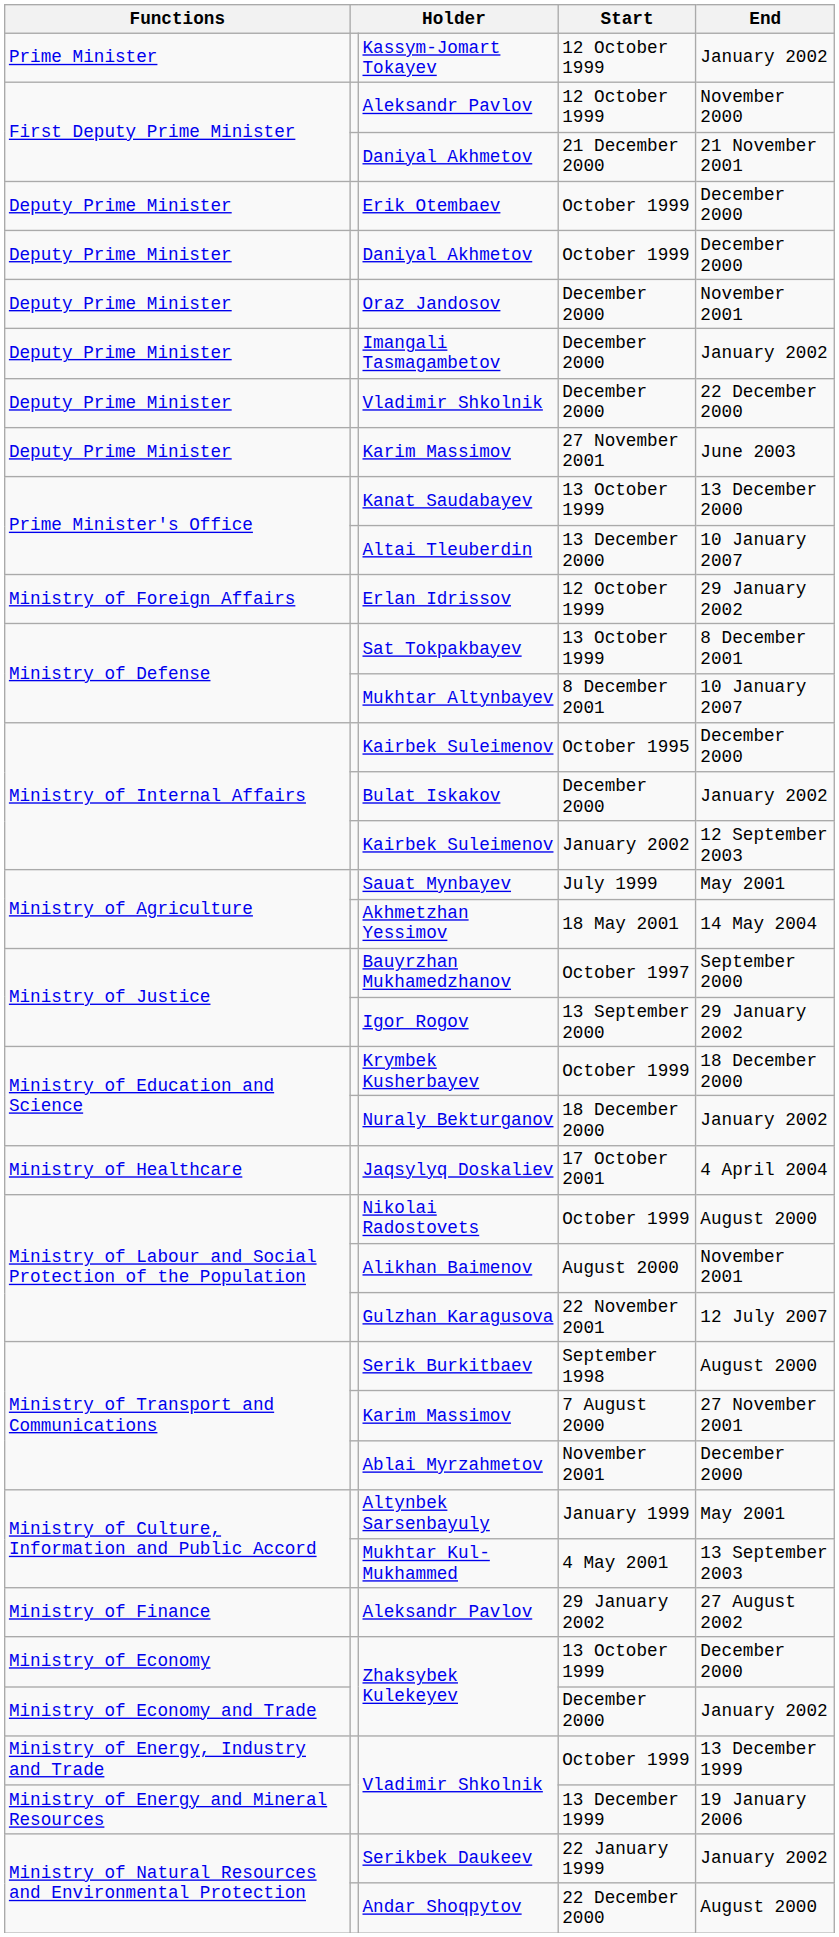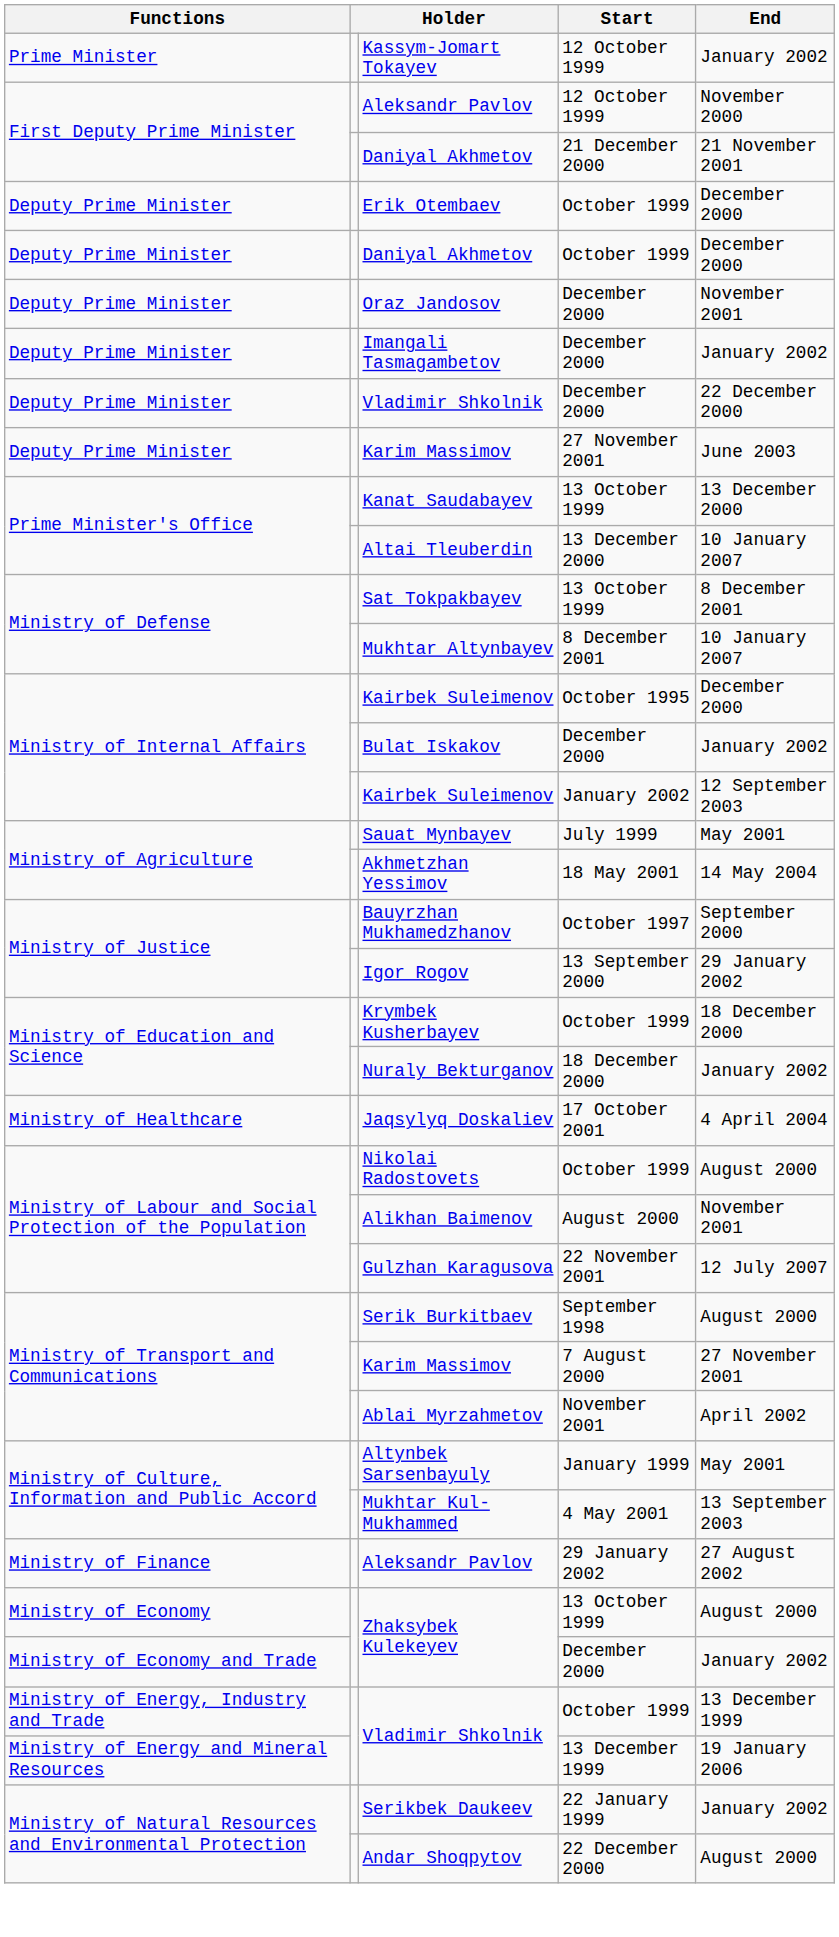 <table class="wikitable">
 <tr>
 <th>Functions</th>
 <th colspan="2">Holder</th>
 <th>Start</th>
 <th>End</th>
 </tr>
 <tr>
 <td><a href='#'>Prime Minister</a></td>
 <td></td>
 <td><a href='#'>Kassym-Jomart Tokayev</a></td>
 <td>12 October 1999</td>
 <td>January 2002</td>
 </tr>
 <tr>
 <td rowspan="2"><a href='#'>First Deputy Prime Minister</a></td>
 <td></td>
 <td><a href='#'>Aleksandr Pavlov</a></td>
 <td>12 October 1999</td>
 <td>November 2000</td>
 </tr>
 <tr>
 <td></td>
 <td><a href='#'>Daniyal Akhmetov</a></td>
 <td>21 December 2000</td>
 <td>21 November 2001</td>
 </tr>
 <tr>
 <td><a href='#'>Deputy Prime Minister</a></td>
 <td></td>
 <td><a href='#'>Erik Otembaev</a></td>
 <td>October 1999</td>
 <td>December 2000</td>
 </tr>
 <tr>
 <td><a href='#'>Deputy Prime Minister</a></td>
 <td></td>
 <td><a href='#'>Daniyal Akhmetov</a></td>
 <td>October 1999</td>
 <td>December 2000</td>
 </tr>
 <tr>
 <td><a href='#'>Deputy Prime Minister</a></td>
 <td></td>
 <td><a href='#'>Oraz Jandosov</a></td>
 <td>December 2000</td>
 <td>November 2001</td>
 </tr>
 <tr>
 <td><a href='#'>Deputy Prime Minister</a></td>
 <td></td>
 <td><a href='#'>Imangali Tasmagambetov</a></td>
 <td>December 2000</td>
 <td>January 2002</td>
 </tr>
 <tr>
 <td><a href='#'>Deputy Prime Minister</a></td>
 <td></td>
 <td><a href='#'>Vladimir Shkolnik</a></td>
 <td>December 2000</td>
 <td>22 December 2000</td>
 </tr>
 <tr>
 <td><a href='#'>Deputy Prime Minister</a></td>
 <td></td>
 <td><a href='#'>Karim Massimov</a></td>
 <td>27 November 2001</td>
 <td>June 2003</td>
 </tr>
 <tr>
 <td rowspan="2"><a href='#'>Prime Minister's Office</a></td>
 <td></td>
 <td><a href='#'>Kanat Saudabayev</a></td>
 <td>13 October 1999</td>
 <td>13 December 2000</td>
 </tr>
 <tr>
 <td></td>
 <td><a href='#'>Altai Tleuberdin</a></td>
 <td>13 December 2000</td>
 <td>10 January 2007</td>
-</tr>
-<tr>
-<td><a href='#'>Ministry of Foreign Affairs</a></td>
-<td></td>
-<td><a href='#'>Erlan Idrissov</a></td>
-<td>12 October 1999</td>
-<td>29 January 2002</td>
 </tr>
 <tr>
 <td rowspan="2"><a href='#'>Ministry of Defense</a></td>
 <td></td>
 <td><a href='#'>Sat Tokpakbayev</a></td>
 <td>13 October 1999</td>
 <td>8 December 2001</td>
 </tr>
 <tr>
 <td></td>
 <td><a href='#'>Mukhtar Altynbayev</a></td>
 <td>8 December 2001</td>
 <td>10 January 2007</td>
 </tr>
 <tr>
 <td rowspan="3"><a href='#'>Ministry of Internal Affairs</a></td>
 <td></td>
 <td><a href='#'>Kairbek Suleimenov</a></td>
 <td>October 1995</td>
 <td>December 2000</td>
 </tr>
 <tr>
 <td></td>
 <td><a href='#'>Bulat Iskakov</a></td>
 <td>December 2000</td>
 <td>January 2002</td>
 </tr>
 <tr>
 <td></td>
 <td><a href='#'>Kairbek Suleimenov</a></td>
 <td>January 2002</td>
 <td>12 September 2003</td>
 </tr>
 <tr>
 <td rowspan="2"><a href='#'>Ministry of Agriculture</a></td>
 <td></td>
 <td><a href='#'>Sauat Mynbayev</a></td>
 <td>July 1999</td>
 <td>May 2001</td>
 </tr>
 <tr>
 <td></td>
 <td><a href='#'>Akhmetzhan Yessimov</a></td>
 <td>18 May 2001</td>
 <td>14 May 2004</td>
 </tr>
 <tr>
 <td rowspan="2"><a href='#'>Ministry of Justice</a></td>
 <td></td>
 <td><a href='#'>Bauyrzhan Mukhamedzhanov</a></td>
 <td>October 1997</td>
 <td>September 2000</td>
 </tr>
 <tr>
 <td></td>
 <td><a href='#'>Igor Rogov</a></td>
 <td>13 September 2000</td>
 <td>29 January 2002</td>
 </tr>
 <tr>
 <td rowspan="2"><a href='#'>Ministry of Education and Science</a></td>
 <td></td>
 <td><a href='#'>Krymbek Kusherbayev</a></td>
 <td>October 1999</td>
 <td>18 December 2000</td>
 </tr>
 <tr>
 <td></td>
 <td><a href='#'>Nuraly Bekturganov</a></td>
 <td>18 December 2000</td>
 <td>January 2002</td>
 </tr>
 <tr>
 <td><a href='#'>Ministry of Healthcare</a></td>
 <td></td>
 <td><a href='#'>Jaqsylyq Doskaliev</a></td>
 <td>17 October 2001</td>
 <td>4 April 2004</td>
 </tr>
 <tr>
 <td rowspan="3"><a href='#'>Ministry of Labour and Social Protection of the Population</a></td>
 <td></td>
 <td><a href='#'>Nikolai Radostovets</a></td>
 <td>October 1999</td>
 <td>August 2000</td>
 </tr>
 <tr>
 <td></td>
 <td><a href='#'>Alikhan Baimenov</a></td>
 <td>August 2000</td>
 <td>November 2001</td>
 </tr>
 <tr>
 <td></td>
 <td><a href='#'>Gulzhan Karagusova</a></td>
 <td>22 November 2001</td>
 <td>12 July 2007</td>
 </tr>
 <tr>
 <td rowspan="3"><a href='#'>Ministry of Transport and Communications</a></td>
 <td></td>
 <td><a href='#'>Serik Burkitbaev</a></td>
 <td>September 1998</td>
 <td>August 2000</td>
 </tr>
 <tr>
 <td></td>
 <td><a href='#'>Karim Massimov</a></td>
 <td>7 August 2000</td>
 <td>27 November 2001</td>
 </tr>
 <tr>
 <td></td>
 <td><a href='#'>Ablai Myrzahmetov</a></td>
 <td>November 2001</td>
-<td>December 2000</td>
+<td>April 2002</td>
 </tr>
 <tr>
 <td rowspan="2"><a href='#'>Ministry of Culture, Information and Public Accord</a></td>
 <td></td>
 <td><a href='#'>Altynbek Sarsenbayuly</a></td>
 <td>January 1999</td>
 <td>May 2001</td>
 </tr>
 <tr>
 <td></td>
 <td><a href='#'>Mukhtar Kul-Mukhammed</a></td>
 <td>4 May 2001</td>
 <td>13 September 2003</td>
 </tr>
 <tr>
 <td><a href='#'>Ministry of Finance</a></td>
 <td></td>
 <td><a href='#'>Aleksandr Pavlov</a></td>
 <td>29 January 2002</td>
 <td>27 August 2002</td>
 </tr>
 <tr>
 <td><a href='#'>Ministry of Economy</a></td>
 <td rowspan="2"></td>
 <td rowspan="2"><a href='#'>Zhaksybek Kulekeyev</a></td>
 <td>13 October 1999</td>
-<td>December 2000</td>
+<td>August 2000</td>
 </tr>
 <tr>
 <td><a href='#'>Ministry of Economy and Trade</a></td>
 <td>December 2000</td>
 <td>January 2002</td>
 </tr>
 <tr>
 <td><a href='#'>Ministry of Energy, Industry and Trade</a></td>
 <td rowspan="2"></td>
 <td rowspan="2"><a href='#'>Vladimir Shkolnik</a></td>
 <td>October 1999</td>
 <td>13 December 1999</td>
 </tr>
 <tr>
 <td><a href='#'>Ministry of Energy and Mineral Resources</a></td>
 <td>13 December 1999</td>
 <td>19 January 2006</td>
 </tr>
 <tr>
 <td rowspan="2"><a href='#'>Ministry of Natural Resources and Environmental Protection</a></td>
 <td></td>
 <td><a href='#'>Serikbek Daukeev</a></td>
 <td>22 January 1999</td>
 <td>January 2002</td>
 </tr>
 <tr>
 <td></td>
 <td><a href='#'>Andar Shoqpytov</a></td>
 <td>22 December 2000</td>
 <td>August 2000</td>
 </tr>
 </table>
